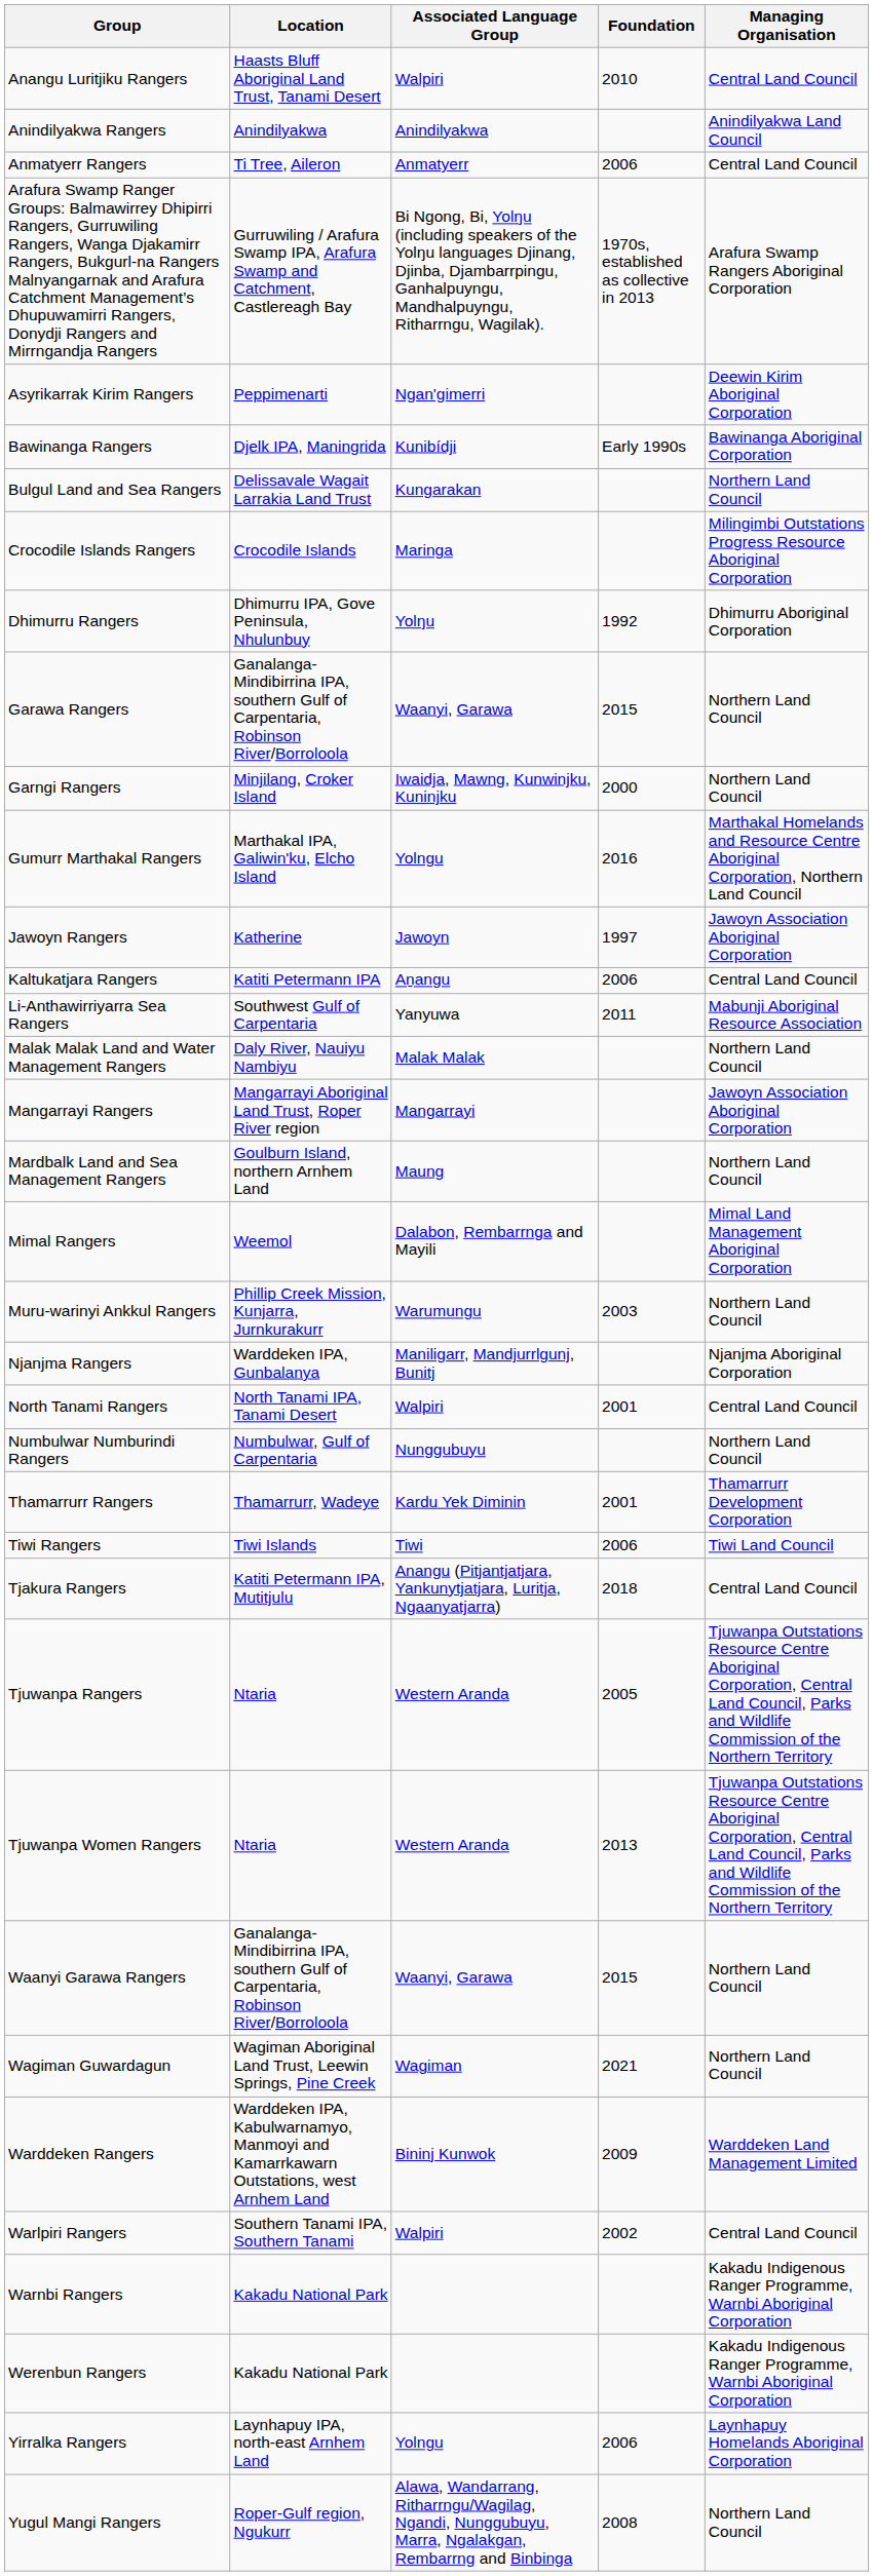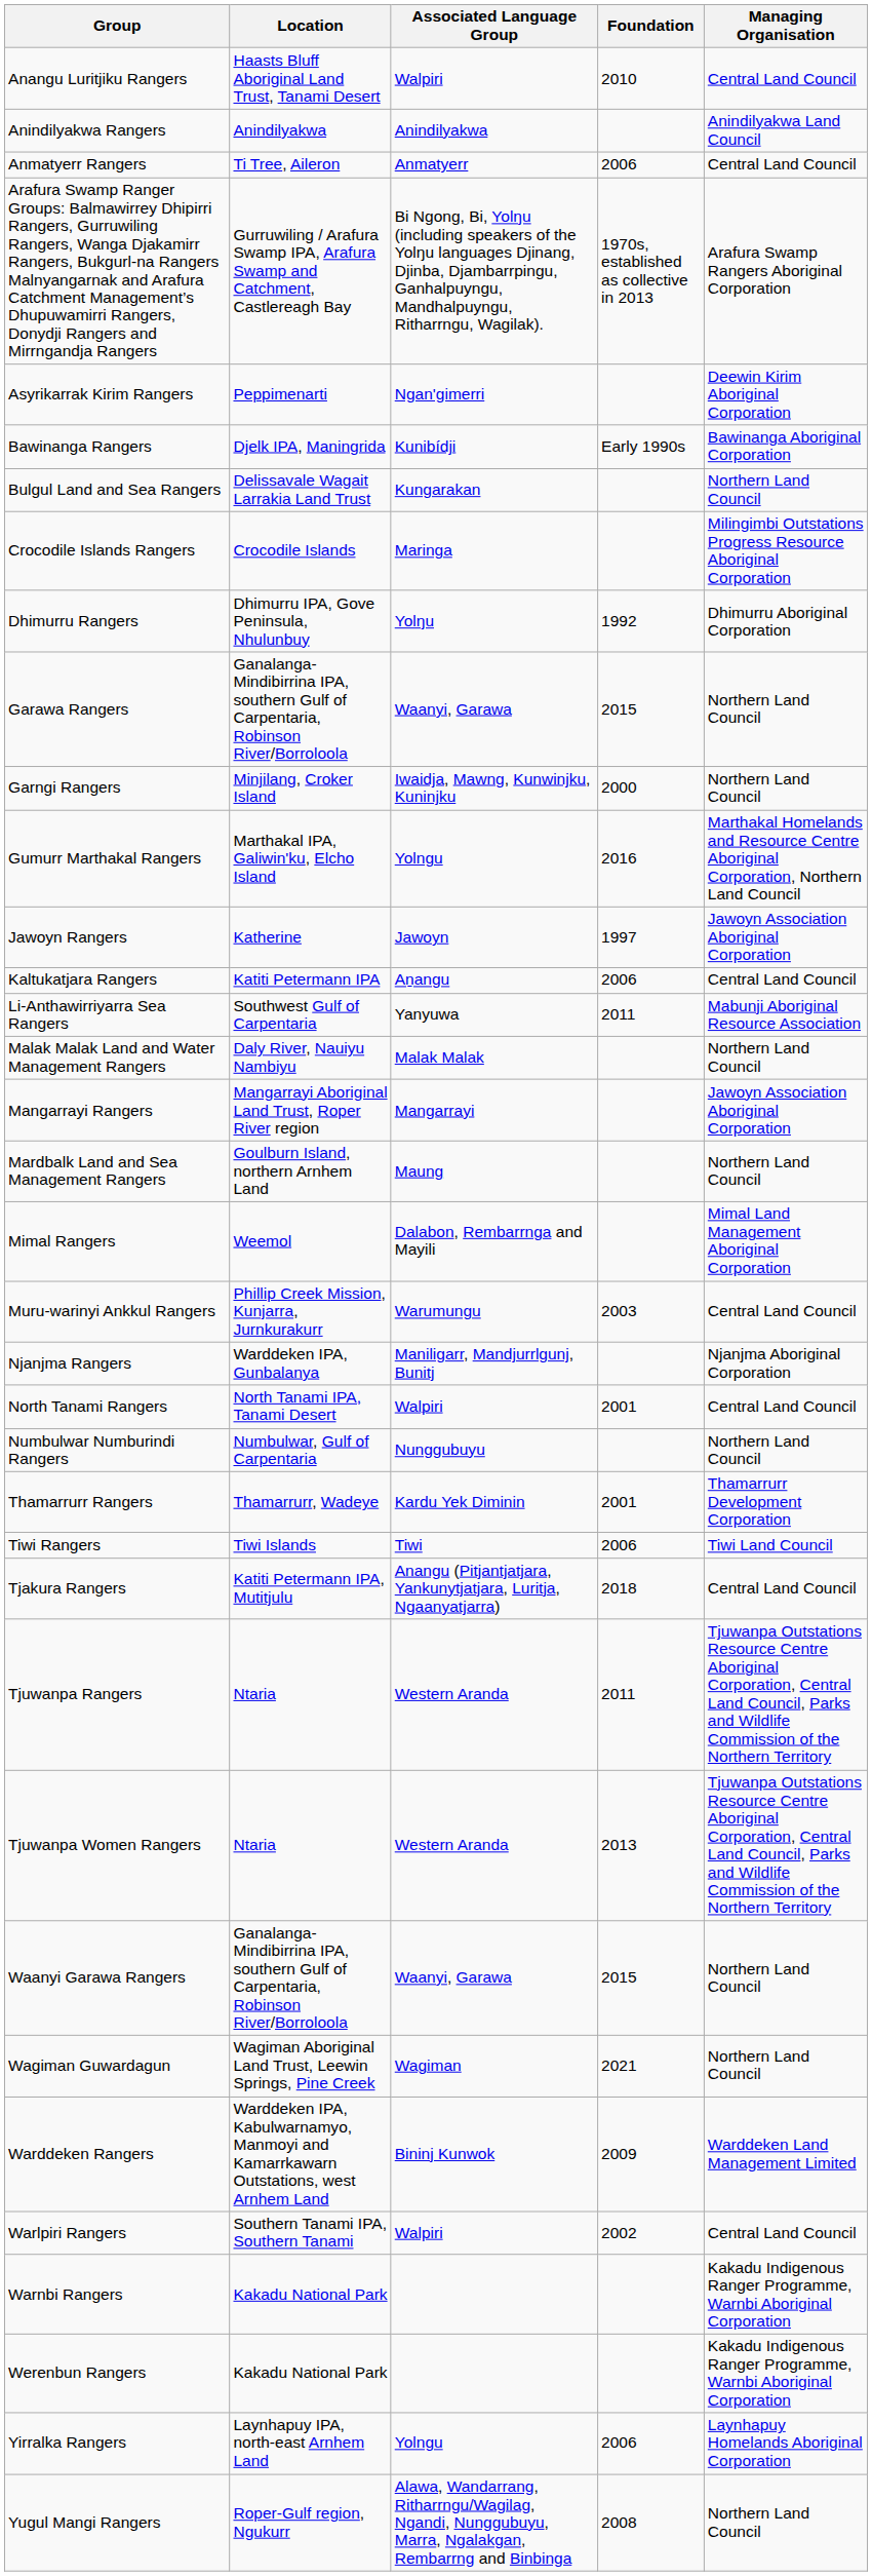 <table class="wikitable">
 <tr>
 <th>Group</th>
 <th>Location</th>
 <th>Associated Language Group</th>
 <th>Foundation</th>
 <th>Managing Organisation</th>
 </tr>
 <tr>
 <td>Anangu Luritjiku Rangers</td>
 <td><a href='#'>Haasts Bluff Aboriginal Land Trust</a>, <a href='#'>Tanami Desert</a></td>
 <td><a href='#'>Walpiri</a></td>
 <td>2010</td>
 <td><a href='#'>Central Land Council</a></td>
 </tr>
 <tr>
 <td>Anindilyakwa Rangers</td>
 <td><a href='#'>Anindilyakwa</a></td>
 <td><a href='#'>Anindilyakwa</a></td>
 <td></td>
 <td><a href='#'>Anindilyakwa Land Council</a></td>
 </tr>
 <tr>
 <td>Anmatyerr Rangers</td>
 <td><a href='#'>Ti Tree</a>, <a href='#'>Aileron</a></td>
 <td><a href='#'>Anmatyerr</a></td>
 <td>2006</td>
 <td>Central Land Council</td>
 </tr>
 <tr>
 <td>Arafura Swamp Ranger Groups: Balmawirrey Dhipirri Rangers, Gurruwiling Rangers, Wanga Djakamirr Rangers, Bukgurl-na Rangers Malnyangarnak and Arafura Catchment Management’s Dhupuwamirri Rangers, Donydji Rangers and Mirrngandja Rangers</td>
 <td>Gurruwiling / Arafura Swamp IPA, <a href='#'>Arafura Swamp and Catchment</a>, Castlereagh Bay</td>
 <td>Bi Ngong, Bi, <a href='#'>Yolŋu</a> (including speakers of the Yolŋu languages Djinang, Djinba, Djambarrpingu, Ganhalpuyngu, Mandhalpuyngu, Ritharrngu, Wagilak).</td>
 <td>1970s, established as collective in 2013</td>
 <td>Arafura Swamp Rangers Aboriginal Corporation</td>
 </tr>
 <tr>
 <td>Asyrikarrak Kirim Rangers</td>
 <td><a href='#'>Peppimenarti</a></td>
 <td><a href='#'>Ngan'gimerri</a></td>
 <td></td>
 <td><a href='#'>Deewin Kirim Aboriginal Corporation</a></td>
 </tr>
 <tr>
 <td>Bawinanga Rangers</td>
 <td><a href='#'>Djelk IPA</a>, <a href='#'>Maningrida</a></td>
 <td><a href='#'>Kunibídji</a></td>
 <td>Early 1990s</td>
 <td><a href='#'>Bawinanga Aboriginal Corporation</a></td>
 </tr>
 <tr>
 <td>Bulgul Land and Sea Rangers</td>
 <td><a href='#'>Delissavale Wagait Larrakia Land Trust</a></td>
 <td><a href='#'>Kungarakan</a></td>
 <td></td>
 <td><a href='#'>Northern Land Council</a></td>
 </tr>
 <tr>
 <td>Crocodile Islands Rangers</td>
 <td><a href='#'>Crocodile Islands</a></td>
 <td><a href='#'>Maringa</a></td>
 <td></td>
 <td><a href='#'>Milingimbi Outstations Progress Resource Aboriginal Corporation</a></td>
 </tr>
 <tr>
 <td>Dhimurru Rangers</td>
 <td>Dhimurru IPA, Gove Peninsula, <a href='#'>Nhulunbuy</a></td>
 <td><a href='#'>Yolŋu</a></td>
 <td>1992</td>
 <td>Dhimurru Aboriginal Corporation</td>
 </tr>
 <tr>
 <td>Garawa Rangers</td>
 <td>Ganalanga-Mindibirrina IPA, southern Gulf of Carpentaria, <a href='#'>Robinson River</a>/<a href='#'>Borroloola</a></td>
 <td><a href='#'>Waanyi</a>, <a href='#'>Garawa</a></td>
 <td>2015</td>
 <td>Northern Land Council</td>
 </tr>
 <tr>
 <td>Garngi Rangers</td>
 <td><a href='#'>Minjilang</a>, <a href='#'>Croker Island</a></td>
 <td><a href='#'>Iwaidja</a>, <a href='#'>Mawng</a>, <a href='#'>Kunwinjku</a>, <a href='#'>Kuninjku</a></td>
 <td>2000</td>
 <td>Northern Land Council</td>
 </tr>
 <tr>
 <td>Gumurr Marthakal Rangers</td>
 <td>Marthakal IPA, <a href='#'>Galiwin'ku</a>, <a href='#'>Elcho Island</a></td>
 <td><a href='#'>Yolngu</a></td>
 <td>2016</td>
 <td><a href='#'>Marthakal Homelands and Resource Centre Aboriginal Corporation</a>, Northern Land Council</td>
 </tr>
 <tr>
 <td>Jawoyn Rangers</td>
 <td><a href='#'>Katherine</a></td>
 <td><a href='#'>Jawoyn</a></td>
 <td>1997</td>
 <td><a href='#'>Jawoyn Association Aboriginal Corporation</a></td>
 </tr>
 <tr>
 <td>Kaltukatjara Rangers</td>
 <td><a href='#'>Katiti Petermann IPA</a></td>
 <td><a href='#'>Aṉangu</a></td>
 <td>2006</td>
 <td>Central Land Council</td>
 </tr>
 <tr>
 <td>Li-Anthawirriyarra Sea Rangers</td>
 <td>Southwest <a href='#'>Gulf of Carpentaria</a></td>
 <td>Yanyuwa</td>
 <td>2011</td>
 <td><a href='#'>Mabunji Aboriginal Resource Association</a></td>
 </tr>
 <tr>
 <td>Malak Malak Land and Water Management Rangers</td>
 <td><a href='#'>Daly River</a>, <a href='#'>Nauiyu Nambiyu</a></td>
 <td><a href='#'>Malak Malak</a></td>
 <td></td>
 <td>Northern Land Council</td>
 </tr>
 <tr>
 <td>Mangarrayi Rangers</td>
 <td><a href='#'>Mangarrayi Aboriginal Land Trust</a>, <a href='#'>Roper River</a> region</td>
 <td><a href='#'>Mangarrayi</a></td>
 <td></td>
 <td><a href='#'>Jawoyn Association Aboriginal Corporation</a></td>
 </tr>
 <tr>
 <td>Mardbalk Land and Sea Management Rangers</td>
 <td><a href='#'>Goulburn Island</a>, northern Arnhem Land</td>
 <td><a href='#'>Maung</a></td>
 <td></td>
 <td>Northern Land Council</td>
 </tr>
 <tr>
 <td>Mimal Rangers</td>
 <td><a href='#'>Weemol</a></td>
 <td><a href='#'>Dalabon</a>, <a href='#'>Rembarrnga</a> and Mayili</td>
 <td></td>
 <td><a href='#'>Mimal Land Management Aboriginal Corporation</a></td>
 </tr>
 <tr>
 <td>Muru-warinyi Ankkul Rangers</td>
 <td><a href='#'>Phillip Creek Mission</a>, <a href='#'>Kunjarra</a>, <a href='#'>Jurnkurakurr</a></td>
 <td><a href='#'>Warumungu</a></td>
 <td>2003</td>
-<td>Northern Land Council</td>
+<td>Central Land Council</td>
 </tr>
 <tr>
 <td>Njanjma Rangers</td>
 <td>Warddeken IPA, <a href='#'>Gunbalanya</a></td>
 <td><a href='#'>Maniligarr</a>, <a href='#'>Mandjurrlgunj</a>, <a href='#'>Bunitj</a></td>
 <td></td>
 <td>Njanjma Aboriginal Corporation</td>
 </tr>
 <tr>
 <td>North Tanami Rangers</td>
 <td><a href='#'>North Tanami IPA, Tanami Desert</a></td>
 <td><a href='#'>Walpiri</a></td>
 <td>2001</td>
 <td>Central Land Council</td>
 </tr>
 <tr>
 <td>Numbulwar Numburindi Rangers</td>
 <td><a href='#'>Numbulwar</a>, <a href='#'>Gulf of Carpentaria</a></td>
 <td><a href='#'>Nunggubuyu</a></td>
 <td></td>
 <td>Northern Land Council</td>
 </tr>
 <tr>
 <td>Thamarrurr Rangers</td>
 <td><a href='#'>Thamarrurr</a>, <a href='#'>Wadeye</a></td>
 <td><a href='#'>Kardu Yek Diminin</a></td>
 <td>2001</td>
 <td><a href='#'>Thamarrurr Development Corporation</a></td>
 </tr>
 <tr>
 <td>Tiwi Rangers</td>
 <td><a href='#'>Tiwi Islands</a></td>
 <td><a href='#'>Tiwi</a></td>
 <td>2006</td>
 <td><a href='#'>Tiwi Land Council</a></td>
 </tr>
 <tr>
 <td>Tjakura Rangers</td>
 <td><a href='#'>Katiti Petermann IPA</a>, <a href='#'>Mutitjulu</a></td>
 <td><a href='#'>Anangu</a> (<a href='#'>Pitjantjatjara</a>, <a href='#'>Yankunytjatjara</a>, <a href='#'>Luritja</a>, <a href='#'>Ngaanyatjarra</a>)</td>
 <td>2018</td>
 <td>Central Land Council</td>
 </tr>
 <tr>
 <td>Tjuwanpa Rangers</td>
 <td><a href='#'>Ntaria</a></td>
 <td><a href='#'>Western Aranda</a></td>
-<td>2005</td>
+<td>2011</td>
 <td><a href='#'>Tjuwanpa Outstations Resource Centre Aboriginal Corporation</a>, <a href='#'>Central Land Council</a>, <a href='#'>Parks and Wildlife Commission of the Northern Territory</a></td>
 </tr>
 <tr>
 <td>Tjuwanpa Women Rangers</td>
 <td><a href='#'>Ntaria</a></td>
 <td><a href='#'>Western Aranda</a></td>
 <td>2013</td>
 <td><a href='#'>Tjuwanpa Outstations Resource Centre Aboriginal Corporation</a>, <a href='#'>Central Land Council</a>, <a href='#'>Parks and Wildlife Commission of the Northern Territory</a></td>
 </tr>
 <tr>
 <td>Waanyi Garawa Rangers</td>
 <td>Ganalanga-Mindibirrina IPA, southern Gulf of Carpentaria, <a href='#'>Robinson River</a>/<a href='#'>Borroloola</a></td>
 <td><a href='#'>Waanyi</a>, <a href='#'>Garawa</a></td>
 <td>2015</td>
 <td>Northern Land Council</td>
 </tr>
 <tr>
 <td>Wagiman Guwardagun</td>
 <td>Wagiman Aboriginal Land Trust, Leewin Springs, <a href='#'>Pine Creek</a></td>
 <td><a href='#'>Wagiman</a></td>
 <td>2021</td>
 <td>Northern Land Council</td>
 </tr>
 <tr>
 <td>Warddeken Rangers</td>
 <td>Warddeken IPA, Kabulwarnamyo, Manmoyi and Kamarrkawarn Outstations, west <a href='#'>Arnhem Land</a></td>
 <td><a href='#'>Bininj Kunwok</a></td>
 <td>2009</td>
 <td><a href='#'>Warddeken Land Management Limited</a></td>
 </tr>
 <tr>
 <td>Warlpiri Rangers</td>
 <td>Southern Tanami IPA, <a href='#'>Southern Tanami</a></td>
 <td><a href='#'>Walpiri</a></td>
 <td>2002</td>
 <td>Central Land Council</td>
 </tr>
 <tr>
 <td>Warnbi Rangers</td>
 <td><a href='#'>Kakadu National Park</a></td>
 <td></td>
 <td></td>
 <td>Kakadu Indigenous Ranger Programme, <a href='#'>Warnbi Aboriginal Corporation</a></td>
 </tr>
 <tr>
 <td>Werenbun Rangers</td>
 <td>Kakadu National Park</td>
 <td></td>
 <td></td>
 <td>Kakadu Indigenous Ranger Programme, <a href='#'>Warnbi Aboriginal Corporation</a></td>
 </tr>
 <tr>
 <td>Yirralka Rangers</td>
 <td>Laynhapuy IPA, north-east <a href='#'>Arnhem Land</a></td>
 <td><a href='#'>Yolngu</a></td>
 <td>2006</td>
 <td><a href='#'>Laynhapuy Homelands Aboriginal Corporation</a></td>
 </tr>
 <tr>
 <td>Yugul Mangi Rangers</td>
 <td><a href='#'>Roper-Gulf region</a>, <a href='#'>Ngukurr</a></td>
 <td><a href='#'>Alawa</a>, <a href='#'>Wandarrang</a>, <a href='#'>Ritharrngu/Wagilag</a>, <a href='#'>Ngandi</a>, <a href='#'>Nunggubuyu</a>, <a href='#'>Marra</a>, <a href='#'>Ngalakgan</a>, <a href='#'>Rembarrng</a> and <a href='#'>Binbinga</a></td>
 <td>2008</td>
 <td>Northern Land Council</td>
 </tr>
 </table>
